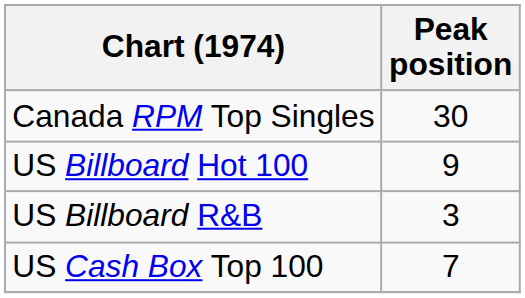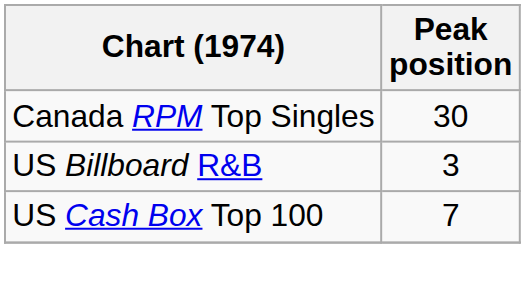 <table class="wikitable sortable">
 <tr>
 <th align="left">Chart (1974)</th>
 <th align="left">Peak<br>position</th>
 </tr>
 <tr>
 <td>Canada <em><a href='#'>RPM</a></em> Top Singles</td>
 <td style="text-align:center;">30</td>
-</tr>
-<tr>
-<td>US <em><a href='#'>Billboard</a></em> <a href='#'>Hot 100</a></td>
-<td style="text-align:center;">9</td>
 </tr>
 <tr>
 <td>US <em>Billboard</em> <a href='#'>R&B</a></td>
 <td style="text-align:center;">3</td>
 </tr>
 <tr>
 <td>US <em><a href='#'>Cash Box</a></em> Top 100 </td>
 <td style="text-align:center;">7</td>
 </tr>
 <tr>
 </tr>
 </table>
